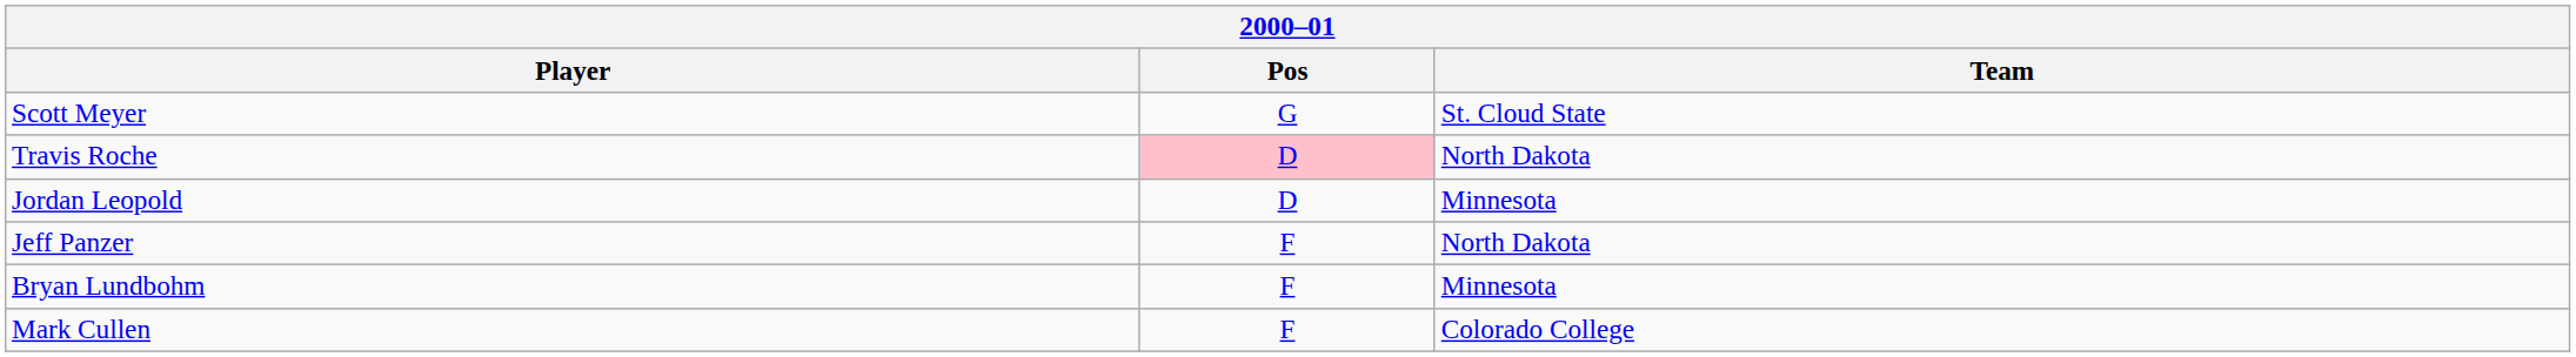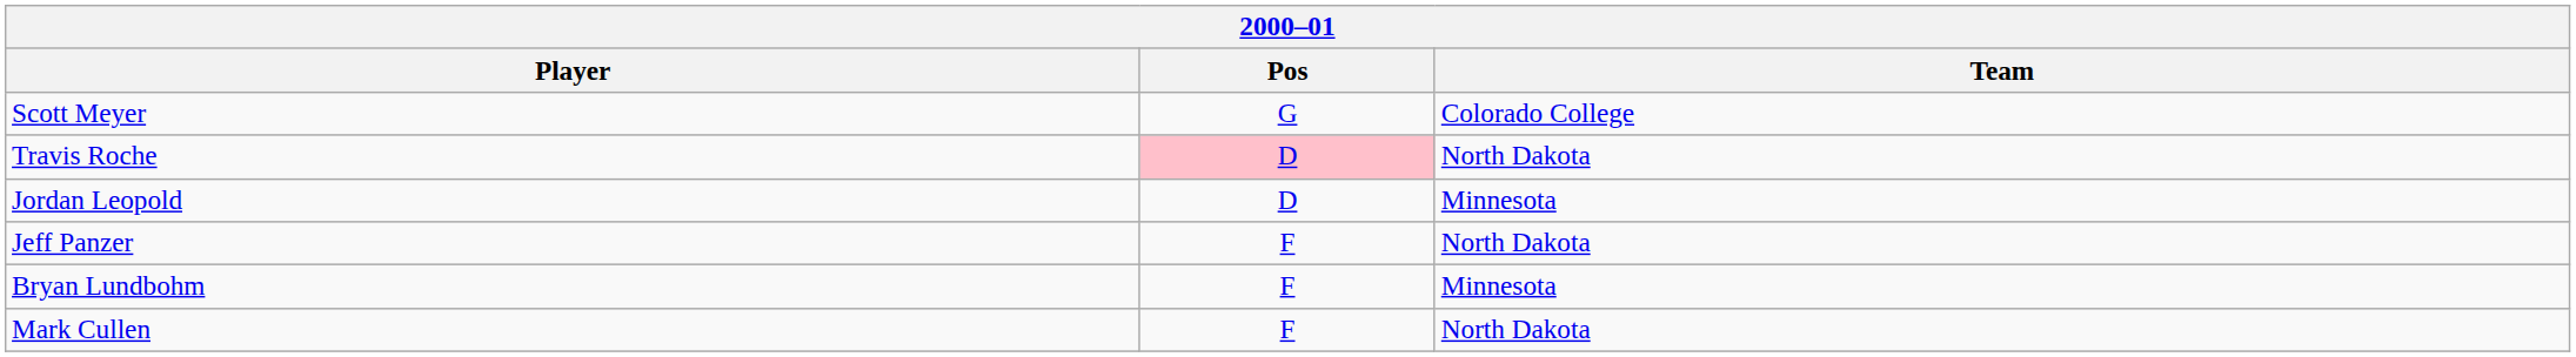 <table class="wikitable" width=95%>
 <tr>
 <th colspan=3><a href='#'>2000–01</a></th>
 </tr>
 <tr>
 <th>Player</th>
 <th>Pos</th>
 <th>Team</th>
 </tr>
 <tr>
 <td><a href='#'>Scott Meyer</a></td>
 <td align=center><a href='#'>G</a></td>
-<td><a href='#'>St. Cloud State</a></td>
+<td><a href='#'>Colorado College</a></td>
 </tr>
 <tr>
 <td><a href='#'>Travis Roche</a></td>
 <td align=center style="background: pink;"><a href='#'>D</a></td>
 <td><a href='#'>North Dakota</a></td>
 </tr>
 <tr>
 <td><a href='#'>Jordan Leopold</a></td>
 <td align=center><a href='#'>D</a></td>
 <td><a href='#'>Minnesota</a></td>
 </tr>
 <tr>
 <td><a href='#'>Jeff Panzer</a></td>
 <td align=center><a href='#'>F</a></td>
 <td><a href='#'>North Dakota</a></td>
 </tr>
 <tr>
 <td><a href='#'>Bryan Lundbohm</a></td>
 <td align=center><a href='#'>F</a></td>
 <td><a href='#'>Minnesota</a></td>
 </tr>
 <tr>
 <td><a href='#'>Mark Cullen</a></td>
 <td align=center><a href='#'>F</a></td>
-<td><a href='#'>Colorado College</a></td>
+<td><a href='#'>North Dakota</a></td>
 </tr>
 </table>
